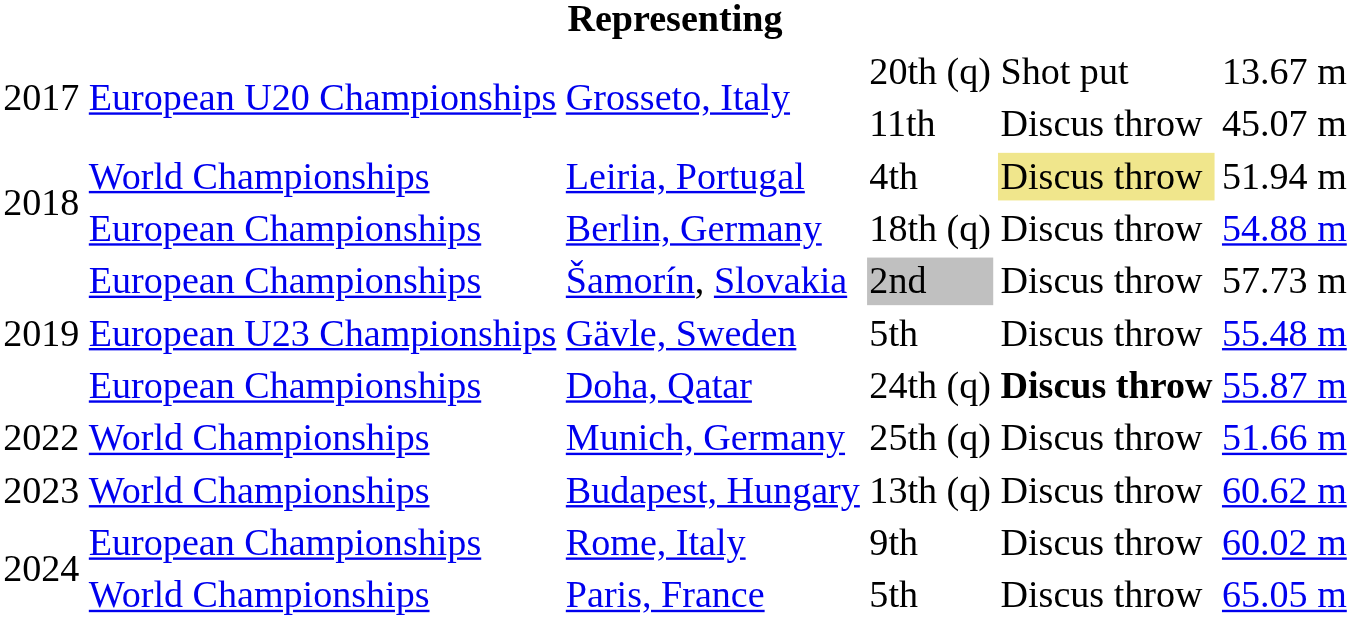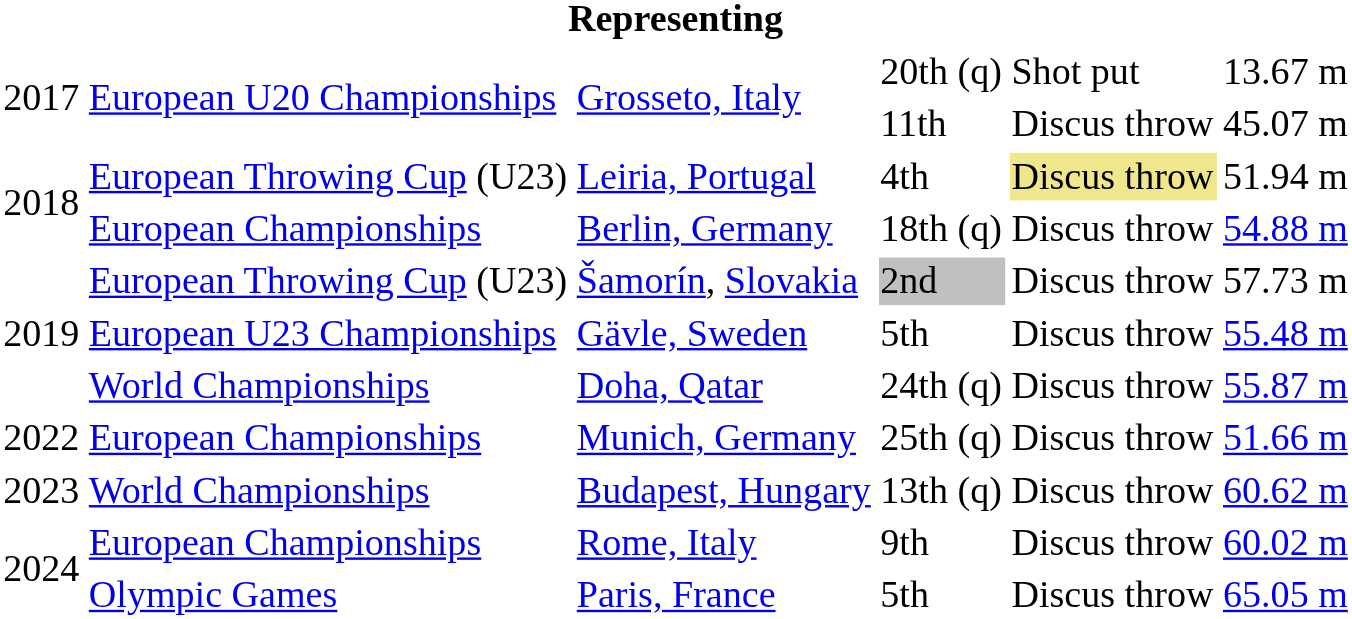 <table>
 <tr>
 <th colspan="6">Representing </th>
 </tr>
 <tr>
 <td rowspan=2>2017</td>
 <td rowspan=2><a href='#'>European U20 Championships</a></td>
 <td rowspan=2><a href='#'>Grosseto, Italy</a></td>
 <td>20th (q)</td>
 <td>Shot put</td>
 <td>13.67 m</td>
 </tr>
 <tr>
 <td>11th</td>
 <td>Discus throw</td>
 <td>45.07 m</td>
 </tr>
 <tr>
 <td rowspan=2>2018</td>
-<td><a href='#'>World Championships</a></td>
+<td><a href='#'>European Throwing Cup</a> (U23)</td>
 <td><a href='#'>Leiria, Portugal</a></td>
 <td>4th</td>
 <td style="background: khaki;">Discus throw</td>
 <td>51.94 m</td>
 </tr>
 <tr>
 <td><a href='#'>European Championships</a></td>
 <td><a href='#'>Berlin, Germany</a></td>
 <td>18th (q)</td>
 <td>Discus throw</td>
 <td><a href='#'>54.88 m</a></td>
 </tr>
 <tr>
 <td rowspan=3>2019</td>
-<td><a href='#'>European Championships</a></td>
+<td><a href='#'>European Throwing Cup</a> (U23)</td>
 <td><a href='#'>Šamorín</a>, <a href='#'>Slovakia</a></td>
 <td bgcolor=silver>2nd</td>
 <td>Discus throw</td>
 <td>57.73 m</td>
 </tr>
 <tr>
 <td><a href='#'>European U23 Championships</a></td>
 <td><a href='#'>Gävle, Sweden</a></td>
 <td>5th</td>
 <td>Discus throw</td>
 <td><a href='#'>55.48 m</a></td>
 </tr>
 <tr>
-<td><a href='#'>European Championships</a></td>
+<td><a href='#'>World Championships</a></td>
 <td><a href='#'>Doha, Qatar</a></td>
 <td>24th (q)</td>
-<td><strong>Discus throw</strong></td>
+<td>Discus throw</td>
 <td><a href='#'>55.87 m</a></td>
 </tr>
 <tr>
 <td>2022</td>
-<td><a href='#'>World Championships</a></td>
+<td><a href='#'>European Championships</a></td>
 <td><a href='#'>Munich, Germany</a></td>
 <td>25th (q)</td>
 <td>Discus throw</td>
 <td><a href='#'>51.66 m</a></td>
 </tr>
 <tr>
 <td>2023</td>
 <td><a href='#'>World Championships</a></td>
 <td><a href='#'>Budapest, Hungary</a></td>
 <td>13th (q)</td>
 <td>Discus throw</td>
 <td><a href='#'>60.62 m</a></td>
 </tr>
 <tr>
 <td rowspan=2>2024</td>
 <td><a href='#'>European Championships</a></td>
 <td><a href='#'>Rome, Italy</a></td>
 <td>9th</td>
 <td>Discus throw</td>
 <td><a href='#'>60.02 m</a></td>
 </tr>
 <tr>
-<td><a href='#'>World Championships</a></td>
+<td><a href='#'>Olympic Games</a></td>
 <td><a href='#'>Paris, France</a></td>
 <td>5th</td>
 <td>Discus throw</td>
 <td><a href='#'>65.05 m</a></td>
 </tr>
 </table>
